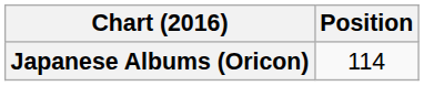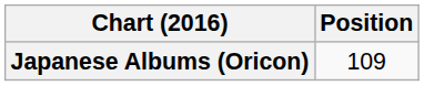 <table class="wikitable plainrowheaders" style="text-align:center">
 <tr>
 <th scope="col">Chart (2016)</th>
 <th scope="col">Position</th>
 </tr>
 <tr>
 <th scope="row">Japanese Albums (Oricon)</th>
-<td>114</td>
+<td>109</td>
 </tr>
 </table>
